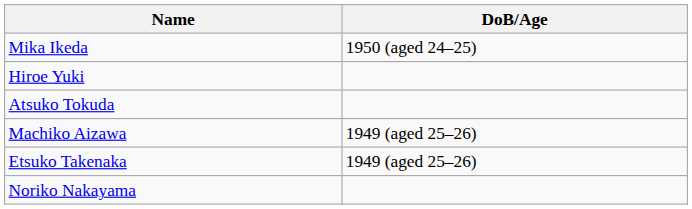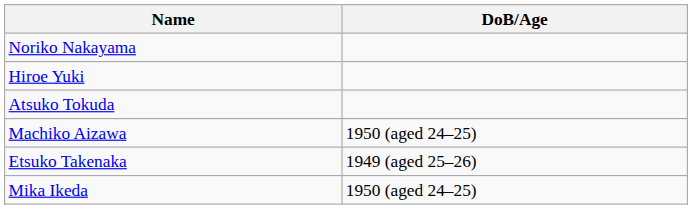 <table class="wikitable" style="width:600px; font-size:95%;">
 <tr>
 <th align="left">Name</th>
 <th align="left">DoB/Age</th>
 </tr>
 <tr>
-<td align="left"><a href='#'>Mika Ikeda</a></td>
-<td align="left">1950 (aged 24–25)</td>
+<td align="left"><a href='#'>Noriko Nakayama</a></td>
+<td align="left"></td>
 </tr>
 <tr>
 <td align="left"><a href='#'>Hiroe Yuki</a></td>
 <td align="left"></td>
 </tr>
 <tr>
 <td align="left"><a href='#'>Atsuko Tokuda</a></td>
 <td align="left"></td>
 </tr>
 <tr>
 <td align="left"><a href='#'>Machiko Aizawa</a></td>
-<td align="left">1949 (aged 25–26)</td>
+<td align="left">1950 (aged 24–25)</td>
 </tr>
 <tr>
 <td align="left"><a href='#'>Etsuko Takenaka</a></td>
 <td align="left">1949 (aged 25–26)</td>
 </tr>
 <tr>
-<td align="left"><a href='#'>Noriko Nakayama</a></td>
-<td align="left"></td>
+<td align="left"><a href='#'>Mika Ikeda</a></td>
+<td align="left">1950 (aged 24–25)</td>
 </tr>
 </table>
